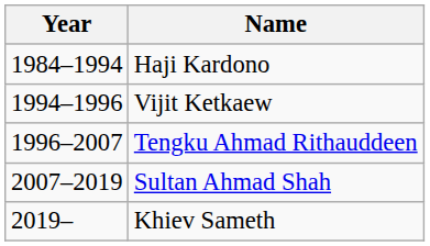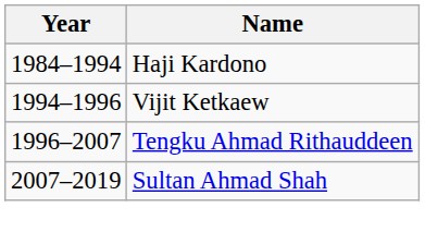 <table class="wikitable">
 <tr>
 <th>Year</th>
 <th>Name</th>
 </tr>
 <tr>
 <td>1984–1994</td>
 <td> Haji Kardono</td>
 </tr>
 <tr>
 <td>1994–1996</td>
 <td> Vijit Ketkaew</td>
 </tr>
 <tr>
 <td>1996–2007</td>
 <td> <a href='#'>Tengku Ahmad Rithauddeen</a></td>
 </tr>
 <tr>
 <td>2007–2019</td>
 <td> <a href='#'>Sultan Ahmad Shah</a></td>
 </tr>
-<tr>
-<td>2019–</td>
-<td> Khiev Sameth</td>
-</tr>
 </table>
